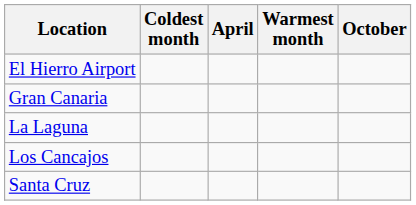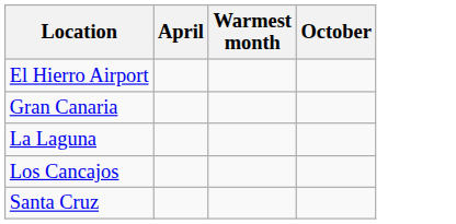 <table class="wikitable sortable nowrap" style="text-align: center;">
 <tr>
 <th>Location</th>
-<th>Coldest<br>month</th>
 <th>April</th>
 <th>Warmest<br>month</th>
 <th>October</th>
 </tr>
 <tr>
 <td style="text-align: left;"><a href='#'>El Hierro Airport</a></td>
 <td></td>
 <td></td>
 <td></td>
-<td></td>
 </tr>
 <tr>
 <td style="text-align: left;"><a href='#'>Gran Canaria</a></td>
-<td></td>
 <td></td>
 <td></td>
 <td></td>
 </tr>
 <tr>
 <td style="text-align: left;"><a href='#'>La Laguna</a></td>
 <td></td>
 <td></td>
 <td></td>
-<td></td>
 </tr>
 <tr>
 <td style="text-align: left;"><a href='#'>Los Cancajos</a></td>
-<td></td>
 <td></td>
 <td></td>
 <td></td>
 </tr>
 <tr>
 <td style="text-align: left;"><a href='#'>Santa Cruz</a></td>
 <td></td>
 <td></td>
 <td></td>
-<td></td>
 </tr>
 </table>
